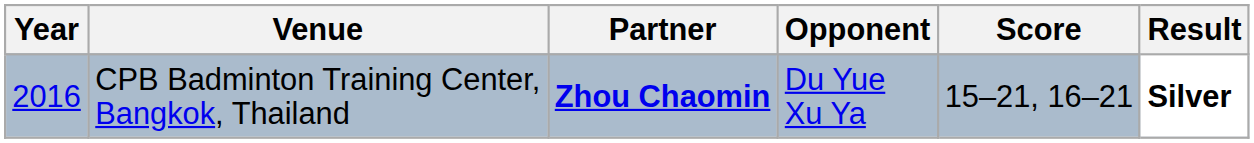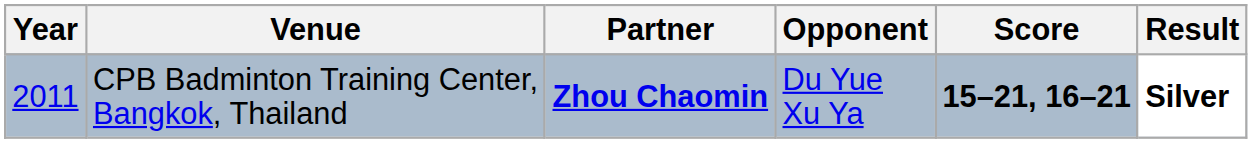 <table class="sortable wikitable" style="font-size: 90%;">
 <tr>
 <th>Year</th>
 <th>Venue</th>
 <th>Partner</th>
 <th>Opponent</th>
 <th>Score</th>
 <th>Result</th>
 </tr>
 <tr style="background:#AABBCC">
-<td align="center"><a href='#'>2016</a></td>
+<td align="center"><a href='#'>2011</a></td>
 <td align="left">CPB Badminton Training Center,<br><a href='#'>Bangkok</a>, Thailand</td>
 <td align="left"><strong> <a href='#'>Zhou Chaomin</a></strong></td>
 <td align="left"> <a href='#'>Du Yue</a><br> <a href='#'>Xu Ya</a></td>
-<td align="left">15–21, 16–21</td>
+<td align="left"><strong>15–21, 16–21</strong></td>
 <td style="text-align:left; background:white"> <strong>Silver</strong></td>
 </tr>
 </table>
